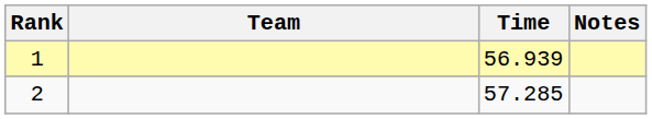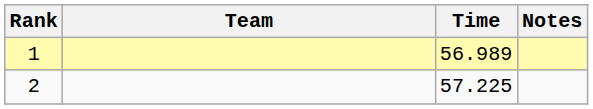 <table class="wikitable" style="text-align:center">
 <tr>
 <th>Rank</th>
 <th Style="width:18em">Team</th>
 <th>Time</th>
 <th>Notes</th>
 </tr>
 <tr style="width:10px; background:#fffcaf">
 <td>1</td>
 <td style="text-align:left"></td>
-<td>56.939</td>
+<td>56.989</td>
 <td></td>
 </tr>
 <tr>
 <td>2</td>
 <td style="text-align:left"></td>
-<td>57.285</td>
+<td>57.225</td>
 <td></td>
 </tr>
 </table>
